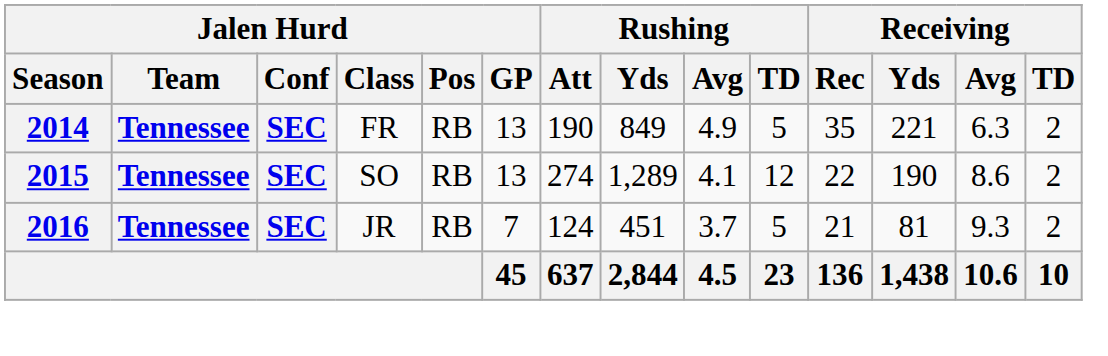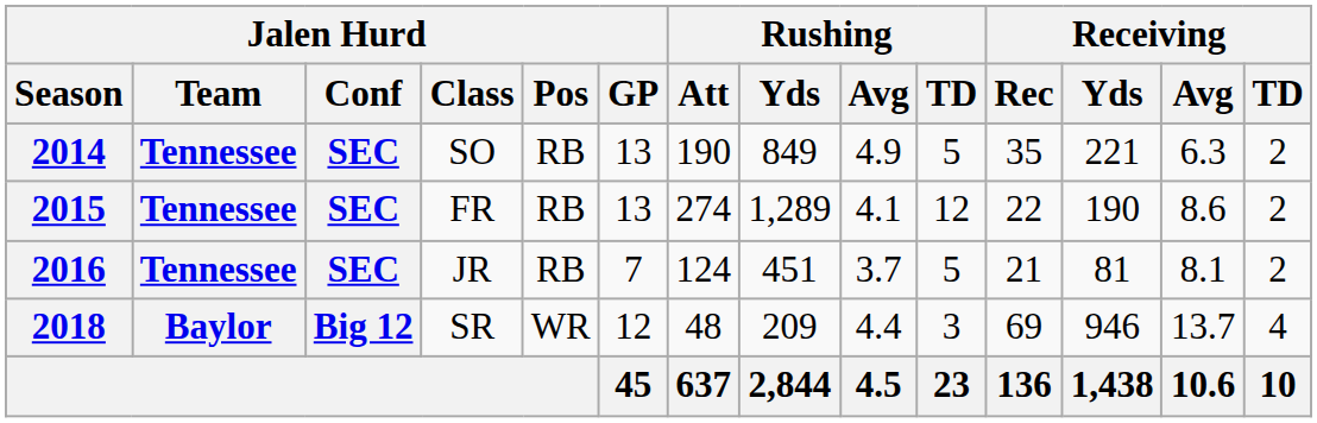 <table class="wikitable" style="text-align:center">
 <tr>
 <th colspan="6">Jalen Hurd</th>
 <th colspan="4">Rushing</th>
 <th colspan="4">Receiving</th>
 </tr>
 <tr>
 <th>Season</th>
 <th>Team</th>
 <th>Conf</th>
 <th>Class</th>
 <th>Pos</th>
 <th>GP</th>
 <th>Att</th>
 <th>Yds</th>
 <th>Avg</th>
 <th>TD</th>
 <th>Rec</th>
 <th>Yds</th>
 <th>Avg</th>
 <th>TD</th>
 </tr>
 <tr>
 <th><a href='#'>2014</a></th>
 <th><a href='#'>Tennessee</a></th>
 <th><a href='#'>SEC</a></th>
-<td>FR</td>
+<td>SO</td>
 <td>RB</td>
 <td>13</td>
 <td>190</td>
 <td>849</td>
 <td>4.9</td>
 <td>5</td>
 <td>35</td>
 <td>221</td>
 <td>6.3</td>
 <td>2</td>
 </tr>
 <tr>
 <th><a href='#'>2015</a></th>
 <th><a href='#'>Tennessee</a></th>
 <th><a href='#'>SEC</a></th>
-<td>SO</td>
+<td>FR</td>
 <td>RB</td>
 <td>13</td>
 <td>274</td>
 <td>1,289</td>
 <td>4.1</td>
 <td>12</td>
 <td>22</td>
 <td>190</td>
 <td>8.6</td>
 <td>2</td>
 </tr>
 <tr>
 <th><a href='#'>2016</a></th>
 <th><a href='#'>Tennessee</a></th>
 <th><a href='#'>SEC</a></th>
 <td>JR</td>
 <td>RB</td>
 <td>7</td>
 <td>124</td>
 <td>451</td>
 <td>3.7</td>
 <td>5</td>
 <td>21</td>
 <td>81</td>
-<td>9.3</td>
+<td>8.1</td>
 <td>2</td>
+</tr>
+<tr>
+<th><a href='#'>2018</a></th>
+<th><a href='#'>Baylor</a></th>
+<th><a href='#'>Big 12</a></th>
+<td>SR</td>
+<td>WR</td>
+<td>12</td>
+<td>48</td>
+<td>209</td>
+<td>4.4</td>
+<td>3</td>
+<td>69</td>
+<td>946</td>
+<td>13.7</td>
+<td>4</td>
 </tr>
 <tr>
 <th colspan="5"></th>
 <th>45</th>
 <th>637</th>
 <th>2,844</th>
 <th>4.5</th>
 <th>23</th>
 <th>136</th>
 <th>1,438</th>
 <th>10.6</th>
 <th>10</th>
 </tr>
 </table>
